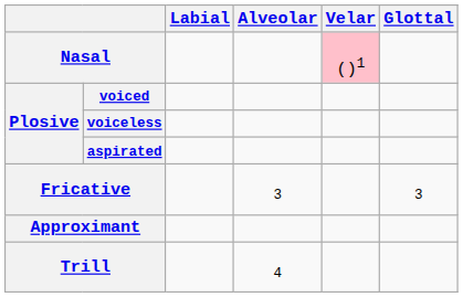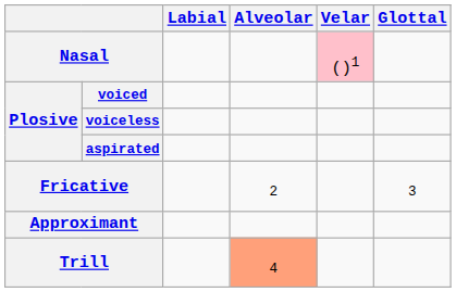 <table class="wikitable" style="text-align: center;">
 <tr>
 <th colspan=2></th>
 <th><a href='#'>Labial</a></th>
 <th><a href='#'>Alveolar</a></th>
 <th><a href='#'>Velar</a></th>
 <th><a href='#'>Glottal</a></th>
 </tr>
 <tr>
 <th colspan=2><a href='#'>Nasal</a></th>
 <td><br></td>
 <td><br></td>
 <td style="background: pink;"><br>()<sup>1</sup></td>
 <td></td>
 </tr>
 <tr>
 <th rowspan=3><a href='#'>Plosive</a></th>
 <th><small><a href='#'>voiced</a></small></th>
 <td><br></td>
 <td><br></td>
 <td><br></td>
 <td></td>
 </tr>
 <tr>
 <th><small><a href='#'>voiceless</a></small></th>
 <td><br></td>
 <td><br></td>
 <td><br></td>
 <td></td>
 </tr>
 <tr>
 <th><small><a href='#'>aspirated</a></small></th>
 <td><br></td>
 <td><br></td>
 <td><br></td>
 <td></td>
 </tr>
 <tr>
 <th colspan=2><a href='#'>Fricative</a></th>
 <td></td>
-<td><br><sup>3</sup></td>
+<td><br><sup>2</sup></td>
 <td></td>
 <td><br><sup>3</sup></td>
 </tr>
 <tr>
 <th colspan=2><a href='#'>Approximant</a></th>
 <td></td>
 <td><br></td>
 <td></td>
 <td></td>
 </tr>
 <tr>
 <th colspan=2><a href='#'>Trill</a></th>
 <td></td>
-<td><br><sup>4</sup></td>
+<td style="background: lightsalmon;"><br><sup>4</sup></td>
 <td></td>
 </tr>
 </table>
